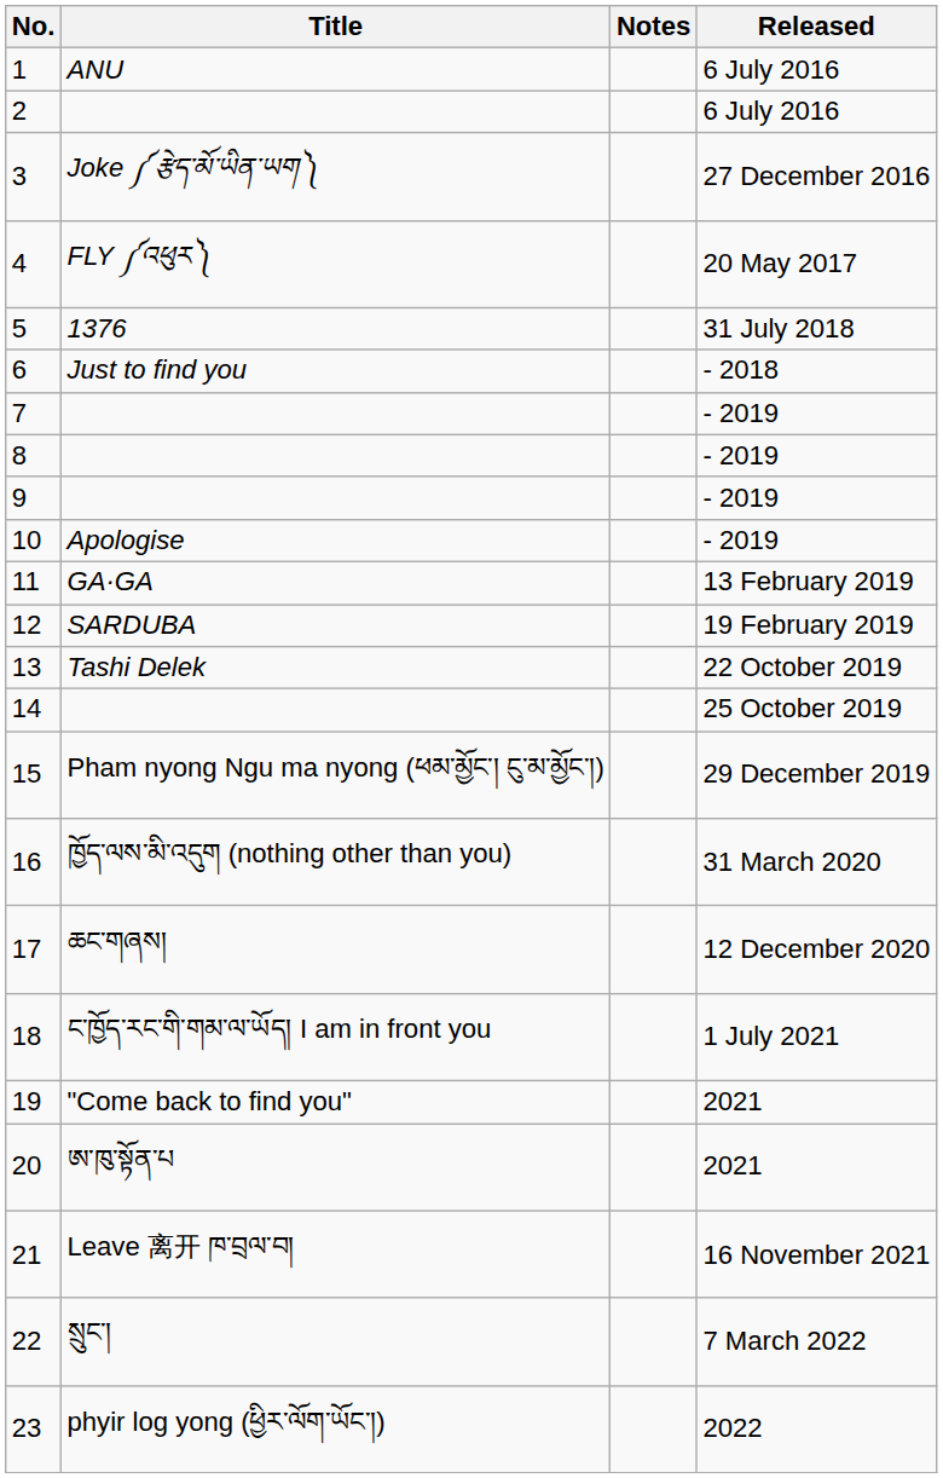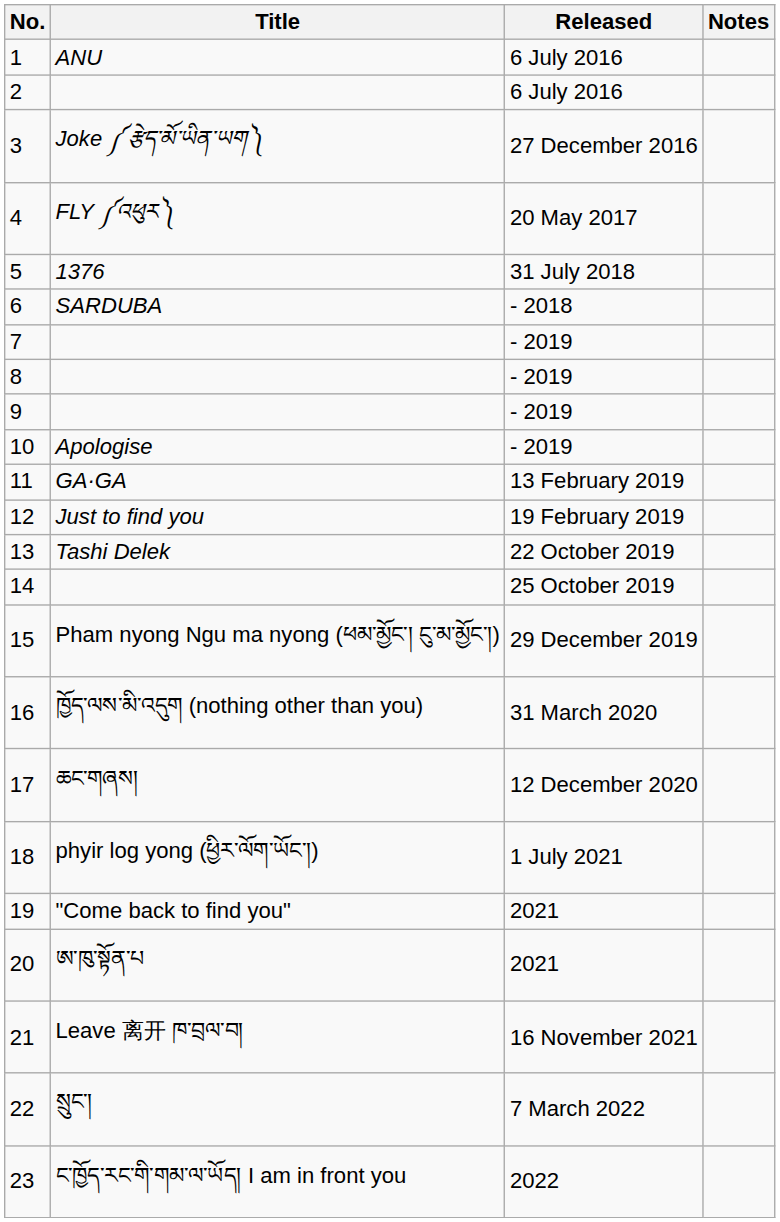 <table class="wikitable">
 <tr>
 <th>No.</th>
 <th>Title</th>
+<th>Released</th>
 <th>Notes</th>
-<th>Released</th>
 </tr>
 <tr>
 <td>1</td>
 <td><em>ANU</em></td>
+<td>6 July 2016</td>
 <td></td>
-<td>6 July 2016</td>
 </tr>
 <tr>
 <td>2</td>
 <td><em></em></td>
+<td>6 July 2016</td>
 <td></td>
-<td>6 July 2016</td>
 </tr>
 <tr>
 <td>3</td>
 <td><em>Joke ༼རྩེད་མོ་ཡིན་ཡག༽</em></td>
+<td>27 December 2016</td>
 <td></td>
-<td>27 December 2016</td>
 </tr>
 <tr>
 <td>4</td>
 <td><em>FLY ༼འཕུར༽</em></td>
+<td>20 May 2017</td>
 <td></td>
-<td>20 May 2017</td>
 </tr>
 <tr>
 <td>5</td>
 <td><em>1376</em></td>
+<td>31 July 2018</td>
 <td></td>
-<td>31 July 2018</td>
 </tr>
 <tr>
 <td>6</td>
-<td><em>Just to find you</em></td>
+<td><em>SARDUBA</em></td>
+<td>- 2018</td>
 <td></td>
-<td>- 2018</td>
 </tr>
 <tr>
 <td>7</td>
 <td><em></em></td>
+<td>- 2019</td>
 <td></td>
-<td>- 2019</td>
 </tr>
 <tr>
 <td>8</td>
 <td><em></em></td>
+<td>- 2019</td>
 <td></td>
-<td>- 2019</td>
 </tr>
 <tr>
 <td>9</td>
 <td><em></em></td>
+<td>- 2019</td>
 <td></td>
-<td>- 2019</td>
 </tr>
 <tr>
 <td>10</td>
 <td><em>Apologise</em></td>
+<td>- 2019</td>
 <td></td>
-<td>- 2019</td>
 </tr>
 <tr>
 <td>11</td>
 <td><em>GA·GA</em></td>
+<td>13 February 2019</td>
 <td></td>
-<td>13 February 2019</td>
 </tr>
 <tr>
 <td>12</td>
-<td><em>SARDUBA</em></td>
+<td><em>Just to find you</em></td>
+<td>19 February 2019</td>
 <td></td>
-<td>19 February 2019</td>
 </tr>
 <tr>
 <td>13</td>
 <td><em> Tashi Delek</em></td>
+<td>22 October 2019</td>
 <td></td>
-<td>22 October 2019</td>
 </tr>
 <tr>
 <td>14</td>
 <td><em></em></td>
+<td>25 October 2019</td>
 <td></td>
-<td>25 October 2019</td>
 </tr>
 <tr>
 <td>15</td>
 <td>Pham nyong Ngu ma nyong (ཕམ་མྱོང་། ངུ་མ་མྱོང་།)</td>
+<td>29 December 2019</td>
 <td></td>
-<td>29 December 2019</td>
 </tr>
 <tr>
 <td>16</td>
 <td>ཁྱོད་ལས་མི་འདུག (nothing other than you)</td>
+<td>31 March  2020</td>
 <td></td>
-<td>31 March  2020</td>
 </tr>
 <tr>
 <td>17</td>
 <td>ཆང་གཞས།</td>
+<td>12 December 2020</td>
 <td></td>
-<td>12 December 2020</td>
 </tr>
 <tr>
 <td>18</td>
-<td>ང་ཁྱོད་རང་གི་གམ་ལ་ཡོད། I am in front you</td>
+<td>phyir log yong (ཕྱིར་ལོག་ཡོང་།)</td>
+<td>1 July  2021</td>
 <td></td>
-<td>1 July  2021</td>
 </tr>
 <tr>
 <td>19</td>
 <td>"Come back to find you"</td>
+<td>2021</td>
 <td></td>
-<td>2021</td>
 </tr>
 <tr>
 <td>20</td>
 <td>ཨ་ཁུ་སྟོན་པ</td>
+<td>2021</td>
 <td></td>
-<td>2021</td>
 </tr>
 <tr>
 <td>21</td>
 <td>Leave 离开  ཁ་བྲལ་བ།</td>
+<td>16 November 2021</td>
 <td></td>
-<td>16 November 2021</td>
 </tr>
 <tr>
 <td>22</td>
 <td>སྲུང་།</td>
+<td>7 March 2022</td>
 <td></td>
-<td>7 March 2022</td>
 </tr>
 <tr>
 <td>23</td>
-<td>phyir log yong (ཕྱིར་ལོག་ཡོང་།)</td>
+<td>ང་ཁྱོད་རང་གི་གམ་ལ་ཡོད། I am in front you</td>
+<td>2022</td>
 <td></td>
-<td>2022</td>
 </tr>
 </table>
